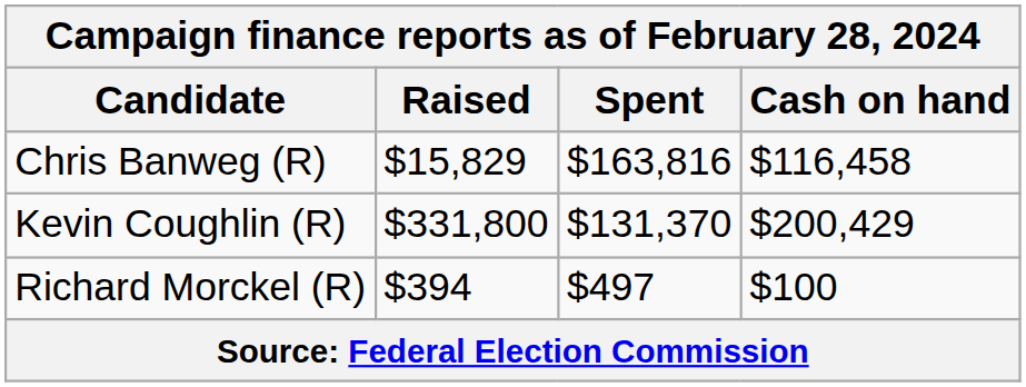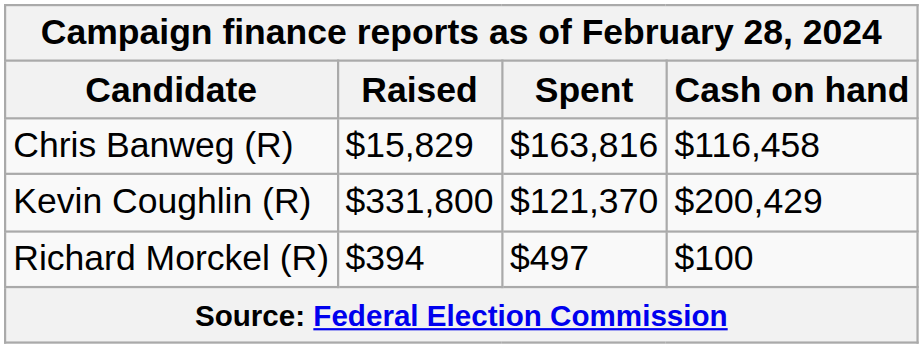 <table class="wikitable sortable">
 <tr>
 <th colspan=4>Campaign finance reports as of February 28, 2024</th>
 </tr>
 <tr style="text-align:center;">
 <th>Candidate</th>
 <th>Raised</th>
 <th>Spent</th>
 <th>Cash on hand</th>
 </tr>
 <tr>
 <td>Chris Banweg (R)</td>
 <td>$15,829</td>
 <td>$163,816</td>
 <td>$116,458</td>
 </tr>
 <tr>
 <td>Kevin Coughlin (R)</td>
 <td>$331,800</td>
-<td>$131,370</td>
+<td>$121,370</td>
 <td>$200,429</td>
 </tr>
 <tr>
 <td>Richard Morckel (R)</td>
 <td>$394</td>
 <td>$497</td>
 <td>$100</td>
 </tr>
 <tr>
 <th colspan="4"><small>Source: <a href='#'>Federal Election Commission</a></small></th>
 </tr>
 </table>
